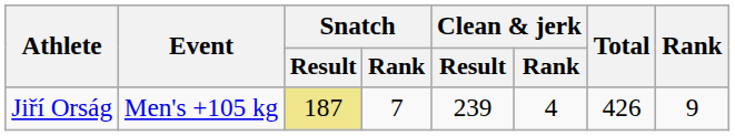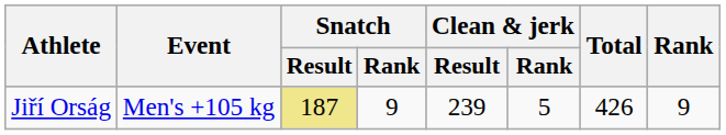 <table class="wikitable" style="font-size:90%">
 <tr>
 <th rowspan="2">Athlete</th>
 <th rowspan="2">Event</th>
 <th colspan="2">Snatch</th>
 <th colspan="2">Clean & jerk</th>
 <th rowspan="2">Total</th>
 <th rowspan="2">Rank</th>
 </tr>
 <tr style="font-size:95%">
 <th>Result</th>
 <th>Rank</th>
 <th>Result</th>
 <th>Rank</th>
 </tr>
 <tr align=center>
 <td align=left><a href='#'>Jiří Orság</a></td>
 <td align=left><a href='#'>Men's +105 kg</a></td>
 <td style="background: khaki;">187</td>
-<td>7</td>
+<td>9</td>
 <td>239</td>
-<td>4</td>
+<td>5</td>
 <td>426</td>
 <td>9</td>
 </tr>
 </table>
